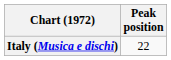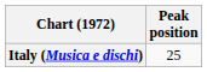 <table class="wikitable plainrowheaders" style="text-align:center">
 <tr>
 <th scope="col">Chart (1972)</th>
 <th scope="col">Peak<br>position</th>
 </tr>
 <tr>
 <th scope="row">Italy (<em><a href='#'>Musica e dischi</a></em>)</th>
-<td>22</td>
+<td>25</td>
 </tr>
 </table>
